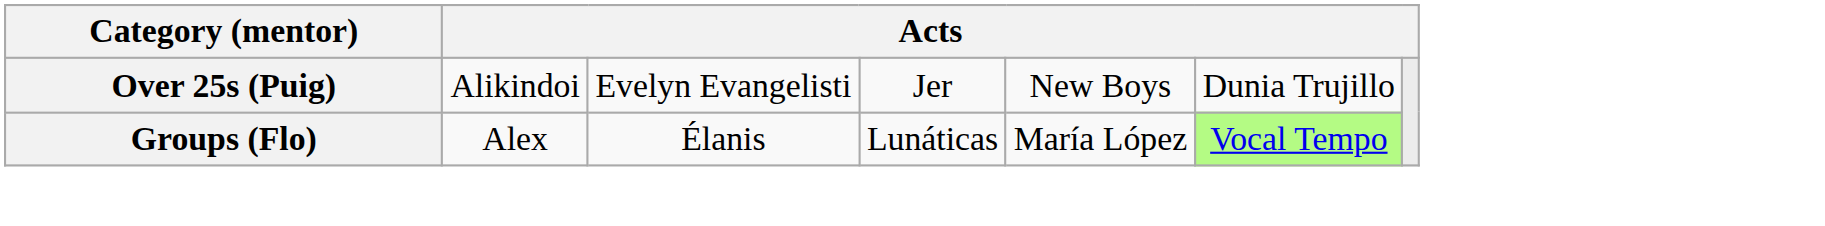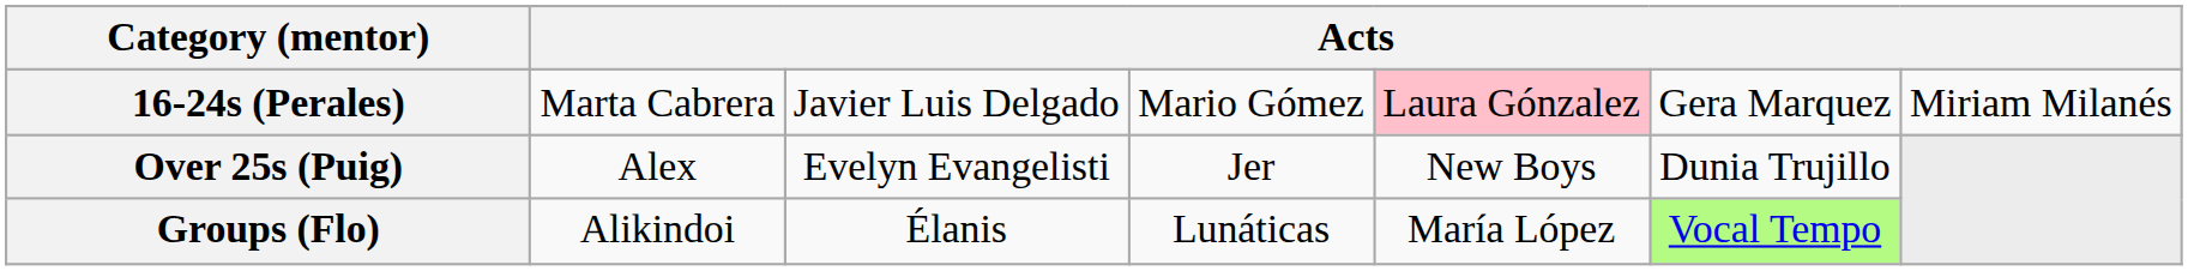 <table class="wikitable" style="text-align:center">
 <tr>
 <th style="width:200px">Category (mentor)</th>
 <th colspan="6">Acts</th>
 </tr>
 <tr>
+<th>16-24s (Perales)</th>
+<td>Marta Cabrera</td>
+<td>Javier Luis Delgado</td>
+<td>Mario Gómez</td>
+<td style="background:pink">Laura Gónzalez</td>
+<td>Gera Marquez</td>
+<td>Miriam Milanés</td>
+</tr>
+<tr>
 <th>Over 25s (Puig)</th>
-<td>Alikindoi</td>
+<td>Alex</td>
 <td>Evelyn Evangelisti</td>
 <td>Jer</td>
 <td>New Boys</td>
 <td>Dunia Trujillo</td>
 <td rowspan=2 bgcolor="ececec"></td>
 </tr>
 <tr>
 <th>Groups (Flo)</th>
-<td>Alex</td>
+<td>Alikindoi</td>
 <td>Élanis</td>
 <td>Lunáticas</td>
 <td>María López</td>
 <td style="background:#B4FB84"><a href='#'>Vocal Tempo</a></td>
 </tr>
 </table>
